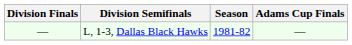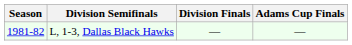 <table class="wikitable" style="text-align:center">
 <tr>
+<th>Season</th>
+<th>Division Semifinals</th>
 <th>Division Finals</th>
-<th>Division Semifinals</th>
-<th>Season</th>
 <th>Adams Cup Finals</th>
 </tr>
 <tr bgcolor="#eeffee">
+<td><a href='#'>1981-82</a></td>
+<td>L, 1-3, <a href='#'>Dallas Black Hawks</a></td>
 <td>—</td>
-<td>L, 1-3, <a href='#'>Dallas Black Hawks</a></td>
-<td><a href='#'>1981-82</a></td>
 <td>—</td>
 </tr>
 </table>
